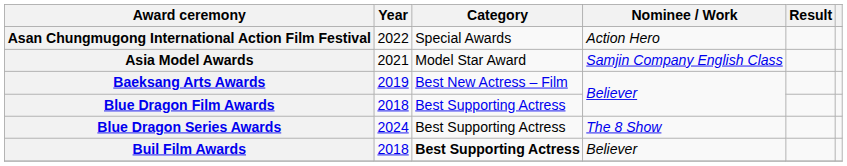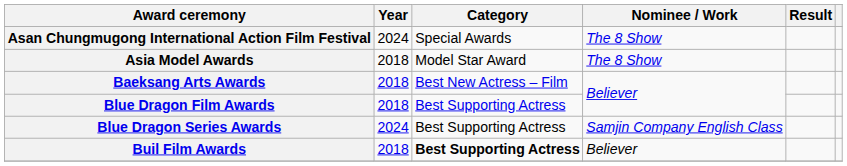 <table class="wikitable plainrowheaders sortable">
 <tr>
 <th scope="col">Award ceremony</th>
 <th scope="col">Year</th>
 <th scope="col">Category</th>
 <th scope="col">Nominee / Work</th>
 <th scope="col">Result</th>
 <th scope="col" class="unsortable"></th>
 </tr>
 <tr>
 <th scope="row">Asan Chungmugong International Action Film Festival</th>
-<td>2022</td>
+<td>2024</td>
 <td>Special Awards</td>
-<td><em>Action Hero</em></td>
+<td><em><a href='#'>The 8 Show</a></em></td>
 <td></td>
 <td></td>
 </tr>
 <tr>
 <th scope="row">Asia Model Awards</th>
-<td>2021</td>
+<td>2018</td>
 <td>Model Star Award</td>
-<td><em><a href='#'>Samjin Company English Class</a></em></td>
+<td><em><a href='#'>The 8 Show</a></em></td>
 <td></td>
 <td></td>
 </tr>
 <tr>
 <th scope="row"  rowspan="1"><a href='#'>Baeksang Arts Awards</a></th>
-<td><a href='#'>2019</a></td>
+<td><a href='#'>2018</a></td>
 <td><a href='#'>Best New Actress – Film</a></td>
 <td rowspan=2><em><a href='#'>Believer</a></em></td>
 <td></td>
 <td></td>
 </tr>
 <tr>
 <th scope="row"  rowspan="1"><a href='#'>Blue Dragon Film Awards</a></th>
 <td><a href='#'>2018</a></td>
 <td><a href='#'>Best Supporting Actress</a></td>
 <td></td>
 <td></td>
 </tr>
 <tr>
 <th scope="row"><a href='#'>Blue Dragon Series Awards</a></th>
 <td><a href='#'>2024</a></td>
 <td>Best Supporting Actress</td>
-<td><em><a href='#'>The 8 Show</a></em></td>
+<td><em><a href='#'>Samjin Company English Class</a></em></td>
 <td></td>
 <td></td>
 </tr>
 <tr>
 <th scope="row"  rowspan="1"><a href='#'>Buil Film Awards</a></th>
 <td><a href='#'>2018</a></td>
 <td><strong>Best Supporting Actress</strong></td>
 <td><em>Believer</em></td>
 <td></td>
 <td></td>
 </tr>
 <tr>
 </tr>
 </table>
